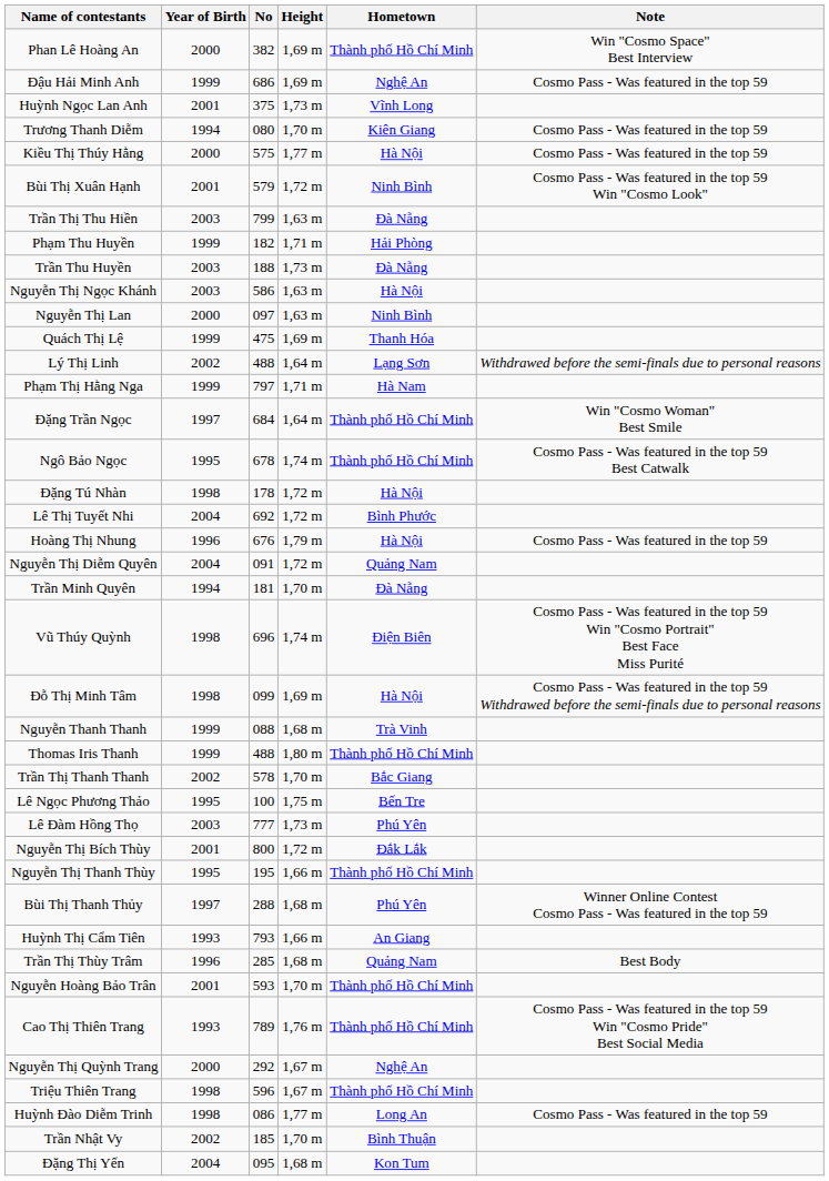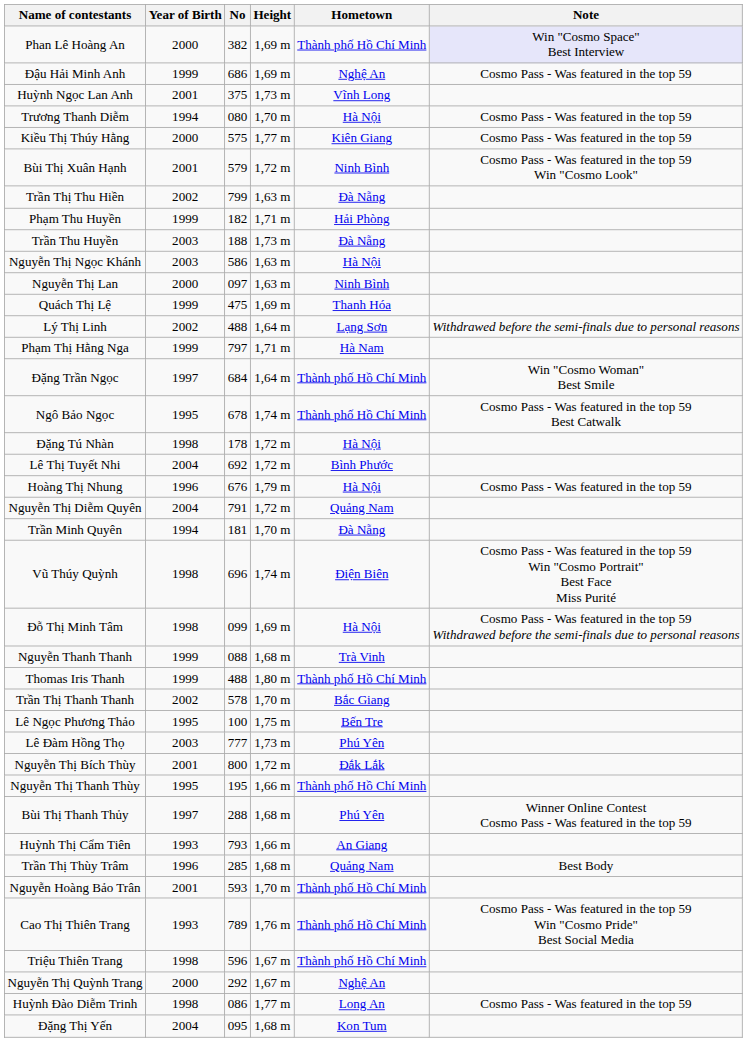 <table class="wikitable sortable static-row-numbers" style="text-align:center; font-size: 95%;">
 <tr>
 <th>Name of contestants</th>
 <th>Year of Birth</th>
 <th>No</th>
 <th>Height</th>
 <th>Hometown</th>
 <th>Note</th>
 </tr>
 <tr>
 <td>Phan Lê Hoàng An</td>
 <td>2000</td>
 <td>382</td>
 <td>1,69 m</td>
 <td><a href='#'>Thành phố Hồ Chí Minh</a></td>
-<td>Win "Cosmo Space"<br>Best Interview</td>
+<td style="background: lavender;">Win "Cosmo Space"<br>Best Interview</td>
 </tr>
 <tr>
 <td>Đậu Hải Minh Anh</td>
 <td>1999</td>
 <td>686</td>
 <td>1,69 m</td>
 <td><a href='#'>Nghệ An</a></td>
 <td>Cosmo Pass - Was featured in the top 59</td>
 </tr>
 <tr>
 <td>Huỳnh Ngọc Lan Anh</td>
 <td>2001</td>
 <td>375</td>
 <td>1,73 m</td>
 <td><a href='#'>Vĩnh Long</a></td>
 <td></td>
 </tr>
 <tr>
 <td>Trương Thanh Diễm</td>
 <td>1994</td>
 <td>080</td>
 <td>1,70 m</td>
-<td><a href='#'>Kiên Giang</a></td>
+<td><a href='#'>Hà Nội</a></td>
 <td>Cosmo Pass - Was featured in the top 59</td>
 </tr>
 <tr>
 <td>Kiều Thị Thúy Hằng</td>
 <td>2000</td>
 <td>575</td>
 <td>1,77 m</td>
-<td><a href='#'>Hà Nội</a></td>
+<td><a href='#'>Kiên Giang</a></td>
 <td>Cosmo Pass - Was featured in the top 59</td>
 </tr>
 <tr>
 <td>Bùi Thị Xuân Hạnh</td>
 <td>2001</td>
 <td>579</td>
 <td>1,72 m</td>
 <td><a href='#'>Ninh Bình</a></td>
 <td>Cosmo Pass - Was featured in the top 59<br>Win "Cosmo Look"</td>
 </tr>
 <tr>
 <td>Trần Thị Thu Hiền</td>
-<td>2003</td>
+<td>2002</td>
 <td>799</td>
 <td>1,63 m</td>
 <td><a href='#'>Đà Nẵng</a></td>
 <td></td>
 </tr>
 <tr>
 <td>Phạm Thu Huyền</td>
 <td>1999</td>
 <td>182</td>
 <td>1,71 m</td>
 <td><a href='#'>Hải Phòng</a></td>
 <td></td>
 </tr>
 <tr>
 <td>Trần Thu Huyền</td>
 <td>2003</td>
 <td>188</td>
 <td>1,73 m</td>
 <td><a href='#'>Đà Nẵng</a></td>
 <td></td>
 </tr>
 <tr>
 <td>Nguyễn Thị Ngọc Khánh</td>
 <td>2003</td>
 <td>586</td>
 <td>1,63 m</td>
 <td><a href='#'>Hà Nội</a></td>
 <td></td>
 </tr>
 <tr>
 <td>Nguyễn Thị Lan</td>
 <td>2000</td>
 <td>097</td>
 <td>1,63 m</td>
 <td><a href='#'>Ninh Bình</a></td>
 <td></td>
 </tr>
 <tr>
 <td>Quách Thị Lệ</td>
 <td>1999</td>
 <td>475</td>
 <td>1,69 m</td>
 <td><a href='#'>Thanh Hóa</a></td>
 <td></td>
 </tr>
 <tr>
 <td>Lý Thị Linh</td>
 <td>2002</td>
 <td>488</td>
 <td>1,64 m</td>
 <td><a href='#'>Lạng Sơn</a></td>
 <td><em>Withdrawed before the semi-finals due to personal reasons</em></td>
 </tr>
 <tr>
 <td>Phạm Thị Hằng Nga</td>
 <td>1999</td>
 <td>797</td>
 <td>1,71 m</td>
 <td><a href='#'>Hà Nam</a></td>
 <td></td>
 </tr>
 <tr>
 <td>Đặng Trần Ngọc</td>
 <td>1997</td>
 <td>684</td>
 <td>1,64 m</td>
 <td><a href='#'>Thành phố Hồ Chí Minh</a></td>
 <td>Win "Cosmo Woman"<br>Best Smile</td>
 </tr>
 <tr>
 <td>Ngô Bảo Ngọc</td>
 <td>1995</td>
 <td>678</td>
 <td>1,74 m</td>
 <td><a href='#'>Thành phố Hồ Chí Minh</a></td>
 <td>Cosmo Pass - Was featured in the top 59<br>Best Catwalk</td>
 </tr>
 <tr>
 <td>Đặng Tú Nhàn</td>
 <td>1998</td>
 <td>178</td>
 <td>1,72 m</td>
 <td><a href='#'>Hà Nội</a></td>
 <td></td>
 </tr>
 <tr>
 <td>Lê Thị Tuyết Nhi</td>
 <td>2004</td>
 <td>692</td>
 <td>1,72 m</td>
 <td><a href='#'>Bình Phước</a></td>
 <td></td>
 </tr>
 <tr>
 <td>Hoàng Thị Nhung</td>
 <td>1996</td>
 <td>676</td>
 <td>1,79 m</td>
 <td><a href='#'>Hà Nội</a></td>
 <td>Cosmo Pass - Was featured in the top 59</td>
 </tr>
 <tr>
 <td>Nguyễn Thị Diễm Quyên</td>
 <td>2004</td>
-<td>091</td>
+<td>791</td>
 <td>1,72 m</td>
 <td><a href='#'>Quảng Nam</a></td>
 <td></td>
 </tr>
 <tr>
 <td>Trần Minh Quyên</td>
 <td>1994</td>
 <td>181</td>
 <td>1,70 m</td>
 <td><a href='#'>Đà Nẵng</a></td>
 <td></td>
 </tr>
 <tr>
 <td>Vũ Thúy Quỳnh</td>
 <td>1998</td>
 <td>696</td>
 <td>1,74 m</td>
 <td><a href='#'>Điện Biên</a></td>
 <td>Cosmo Pass - Was featured in the top 59<br>Win "Cosmo Portrait"<br>Best Face<br>Miss Purité</td>
 </tr>
 <tr>
 <td>Đỗ Thị Minh Tâm</td>
 <td>1998</td>
 <td>099</td>
 <td>1,69 m</td>
 <td><a href='#'>Hà Nội</a></td>
 <td>Cosmo Pass - Was featured in the top 59<br><em>Withdrawed before the semi-finals due to personal reasons</em></td>
 </tr>
 <tr>
 <td>Nguyễn Thanh Thanh</td>
 <td>1999</td>
 <td>088</td>
 <td>1,68 m</td>
 <td><a href='#'>Trà Vinh</a></td>
 <td></td>
 </tr>
 <tr>
 <td>Thomas Iris Thanh</td>
 <td>1999</td>
 <td>488</td>
 <td>1,80 m</td>
 <td><a href='#'>Thành phố Hồ Chí Minh</a></td>
 <td></td>
 </tr>
 <tr>
 <td>Trần Thị Thanh Thanh</td>
 <td>2002</td>
 <td>578</td>
 <td>1,70 m</td>
 <td><a href='#'>Bắc Giang</a></td>
 <td></td>
 </tr>
 <tr>
 <td>Lê Ngọc Phương Thảo</td>
 <td>1995</td>
 <td>100</td>
 <td>1,75 m</td>
 <td><a href='#'>Bến Tre</a></td>
 <td></td>
 </tr>
 <tr>
 <td>Lê Đàm Hồng Thọ</td>
 <td>2003</td>
 <td>777</td>
 <td>1,73 m</td>
 <td><a href='#'>Phú Yên</a></td>
 <td></td>
 </tr>
 <tr>
 <td>Nguyễn Thị Bích Thùy</td>
 <td>2001</td>
 <td>800</td>
 <td>1,72 m</td>
 <td><a href='#'>Đắk Lắk</a></td>
 <td></td>
 </tr>
 <tr>
 <td>Nguyễn Thị Thanh Thùy</td>
 <td>1995</td>
 <td>195</td>
 <td>1,66 m</td>
 <td><a href='#'>Thành phố Hồ Chí Minh</a></td>
 <td></td>
 </tr>
 <tr>
 <td>Bùi Thị Thanh Thủy</td>
 <td>1997</td>
 <td>288</td>
 <td>1,68 m</td>
 <td><a href='#'>Phú Yên</a></td>
 <td>Winner Online Contest<br>Cosmo Pass - Was featured in the top 59</td>
 </tr>
 <tr>
 <td>Huỳnh Thị Cẩm Tiên</td>
 <td>1993</td>
 <td>793</td>
 <td>1,66 m</td>
 <td><a href='#'>An Giang</a></td>
 <td></td>
 </tr>
 <tr>
 <td>Trần Thị Thùy Trâm</td>
 <td>1996</td>
 <td>285</td>
 <td>1,68 m</td>
 <td><a href='#'>Quảng Nam</a></td>
 <td>Best Body</td>
 </tr>
 <tr>
 <td>Nguyễn Hoàng Bảo Trân</td>
 <td>2001</td>
 <td>593</td>
 <td>1,70 m</td>
 <td><a href='#'>Thành phố Hồ Chí Minh</a></td>
 <td></td>
 </tr>
 <tr>
 <td>Cao Thị Thiên Trang</td>
 <td>1993</td>
 <td>789</td>
 <td>1,76 m</td>
 <td><a href='#'>Thành phố Hồ Chí Minh</a></td>
 <td>Cosmo Pass - Was featured in the top 59<br>Win "Cosmo Pride"<br>Best Social Media</td>
 </tr>
 <tr>
+<td>Triệu Thiên Trang</td>
+<td>1998</td>
+<td>596</td>
+<td>1,67 m</td>
+<td><a href='#'>Thành phố Hồ Chí Minh</a></td>
+<td></td>
+</tr>
+<tr>
 <td>Nguyễn Thị Quỳnh Trang</td>
 <td>2000</td>
 <td>292</td>
 <td>1,67 m</td>
 <td><a href='#'>Nghệ An</a></td>
-<td></td>
-</tr>
-<tr>
-<td>Triệu Thiên Trang</td>
-<td>1998</td>
-<td>596</td>
-<td>1,67 m</td>
-<td><a href='#'>Thành phố Hồ Chí Minh</a></td>
 <td></td>
 </tr>
 <tr>
 <td>Huỳnh Đào Diễm Trinh</td>
 <td>1998</td>
 <td>086</td>
 <td>1,77 m</td>
 <td><a href='#'>Long An</a></td>
 <td>Cosmo Pass - Was featured in the top 59</td>
 </tr>
 <tr>
-<td>Trần Nhật Vy</td>
-<td>2002</td>
-<td>185</td>
-<td>1,70 m</td>
-<td><a href='#'>Bình Thuận</a></td>
-<td></td>
-</tr>
-<tr>
 <td>Đặng Thị Yến</td>
 <td>2004</td>
 <td>095</td>
 <td>1,68 m</td>
 <td><a href='#'>Kon Tum</a></td>
 <td></td>
 </tr>
 </table>
